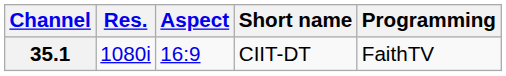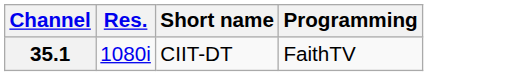 <table class="wikitable">
 <tr>
 <th><a href='#'>Channel</a></th>
 <th><a href='#'>Res.</a></th>
-<th><a href='#'>Aspect</a></th>
 <th>Short name</th>
 <th>Programming</th>
 </tr>
 <tr>
 <th scope = "row">35.1</th>
 <td><a href='#'>1080i</a></td>
-<td><a href='#'>16:9</a></td>
 <td>CIIT-DT</td>
 <td>FaithTV</td>
 </tr>
 </table>
